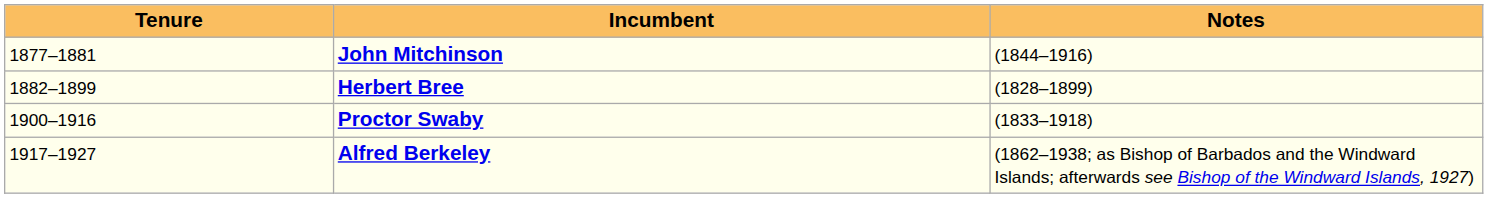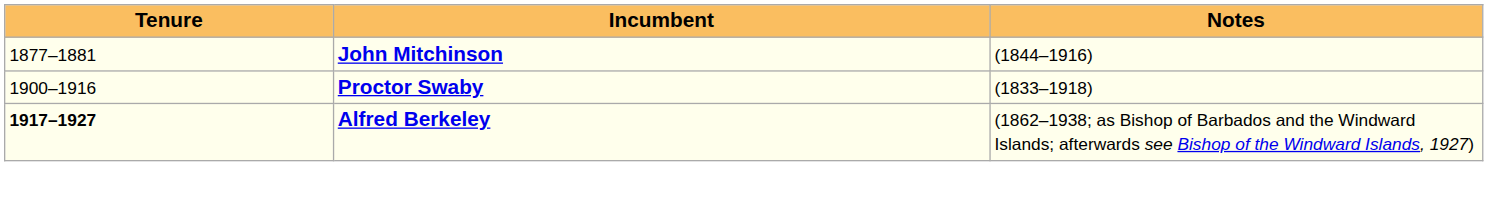 <table class="wikitable" style="width:90%">
 <tr align=left>
 <th style="background-color:#FABE60" width="20%">Tenure</th>
 <th style="background-color:#FABE60" width="40%">Incumbent</th>
 <th style="background-color:#FABE60" width="30%">Notes</th>
 </tr>
 <tr valign=top bgcolor="#ffffec">
 <td><small>1877–1881</small></td>
 <td><strong><a href='#'>John Mitchinson</a></strong></td>
 <td><small>(1844–1916)</small></td>
 </tr>
 <tr valign=top bgcolor="#ffffec">
-<td><small>1882–1899</small></td>
-<td><strong><a href='#'>Herbert Bree</a></strong></td>
-<td><small>(1828–1899)</small></td>
-</tr>
-<tr valign=top bgcolor="#ffffec">
 <td><small>1900–1916</small></td>
 <td><strong><a href='#'>Proctor Swaby</a></strong></td>
 <td><small>(1833–1918)</small></td>
 </tr>
 <tr valign=top bgcolor="#ffffec">
-<td><small>1917–1927</small></td>
+<td><strong><small>1917–1927</small></strong></td>
 <td><strong><a href='#'>Alfred Berkeley</a></strong></td>
 <td><small>(1862–1938; as Bishop of Barbados and the Windward Islands; afterwards <em>see <a href='#'>Bishop of the Windward Islands</a>, 1927</em>)</small></td>
 </tr>
 </table>
